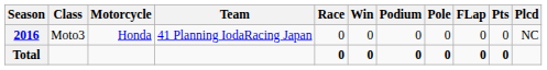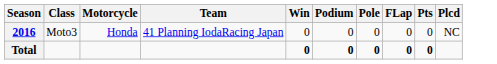 <table class="wikitable" style=text-align:right>
 <tr>
 <th>Season</th>
 <th>Class</th>
 <th>Motorcycle</th>
 <th>Team</th>
-<th>Race</th>
 <th>Win</th>
 <th>Podium</th>
 <th>Pole</th>
 <th>FLap</th>
 <th>Pts</th>
 <th>Plcd</th>
 </tr>
 <tr>
 <th><a href='#'>2016</a></th>
 <td>Moto3</td>
 <td><a href='#'>Honda</a></td>
 <td><a href='#'>41 Planning IodaRacing Japan</a></td>
 <td>0</td>
 <td>0</td>
 <td>0</td>
 <td>0</td>
 <td>0</td>
-<td>0</td>
 <td>NC</td>
 </tr>
 <tr>
 <th>Total</th>
 <td></td>
 <td></td>
 <td></td>
 <td><strong>0</strong></td>
 <td><strong>0</strong></td>
 <td><strong>0</strong></td>
 <td><strong>0</strong></td>
 <td><strong>0</strong></td>
-<td><strong>0</strong></td>
 <td></td>
 </tr>
 </table>
